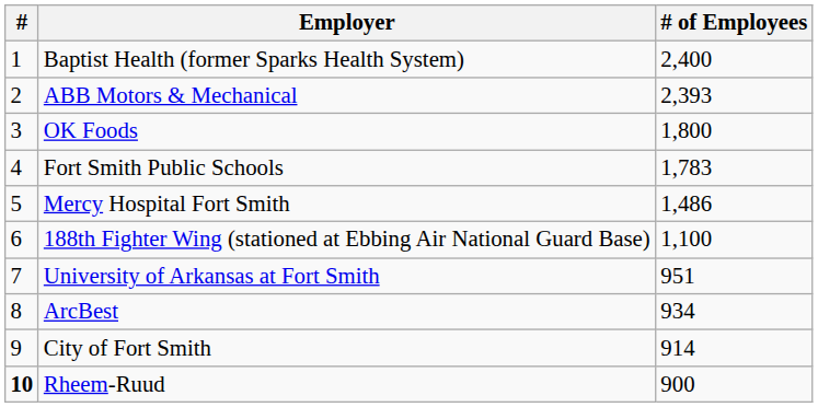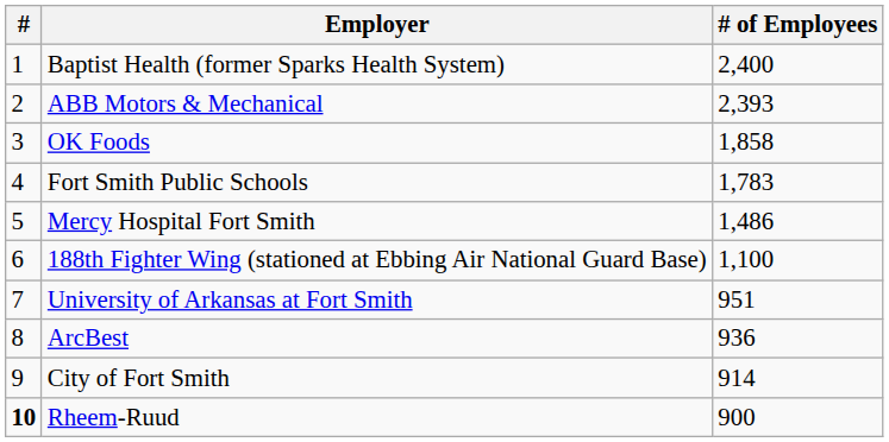 <table class="wikitable sortable">
 <tr>
 <th>#</th>
 <th>Employer</th>
 <th># of Employees</th>
 </tr>
 <tr>
 <td>1</td>
 <td>Baptist Health (former Sparks Health System)</td>
 <td>2,400</td>
 </tr>
 <tr>
 <td>2</td>
 <td><a href='#'>ABB Motors & Mechanical</a></td>
 <td>2,393</td>
 </tr>
 <tr>
 <td>3</td>
 <td><a href='#'>OK Foods</a></td>
-<td>1,800</td>
+<td>1,858</td>
 </tr>
 <tr>
 <td>4</td>
 <td>Fort Smith Public Schools</td>
 <td>1,783</td>
 </tr>
 <tr>
 <td>5</td>
 <td><a href='#'>Mercy</a> Hospital Fort Smith</td>
 <td>1,486</td>
 </tr>
 <tr>
 <td>6</td>
 <td><a href='#'>188th Fighter Wing</a> (stationed at Ebbing Air National Guard Base)</td>
 <td>1,100</td>
 </tr>
 <tr>
 <td>7</td>
 <td><a href='#'>University of Arkansas at Fort Smith</a></td>
 <td>951</td>
 </tr>
 <tr>
 <td>8</td>
 <td><a href='#'>ArcBest</a></td>
-<td>934</td>
+<td>936</td>
 </tr>
 <tr>
 <td>9</td>
 <td>City of Fort Smith</td>
 <td>914</td>
 </tr>
 <tr>
 <td><strong>10</strong></td>
 <td><a href='#'>Rheem</a>-Ruud</td>
 <td>900</td>
 </tr>
 </table>
